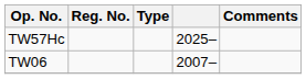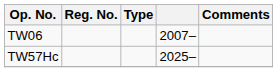 <table class="wikitable">
 <tr>
 <th>Op. No.</th>
 <th>Reg. No.</th>
 <th>Type</th>
 <th></th>
 <th>Comments</th>
 </tr>
 <tr>
+<td>TW06</td>
+<td></td>
+<td></td>
+<td>2007–</td>
+<td></td>
+</tr>
+<tr>
 <td>TW57Hc</td>
 <td></td>
 <td></td>
 <td>2025–</td>
 <td></td>
 </tr>
 <tr>
-<td>TW06</td>
-<td></td>
-<td></td>
-<td>2007–</td>
-<td></td>
-</tr>
-<tr>
 </tr>
 </table>
